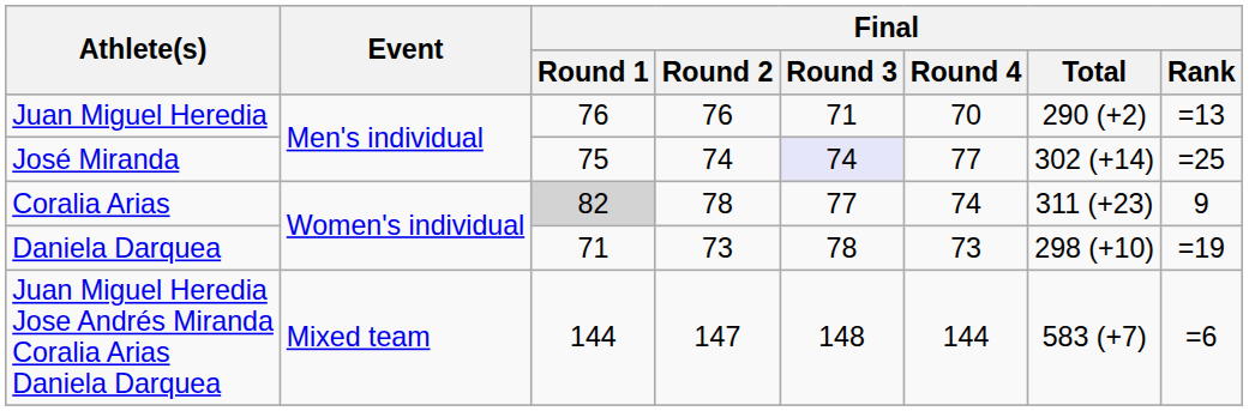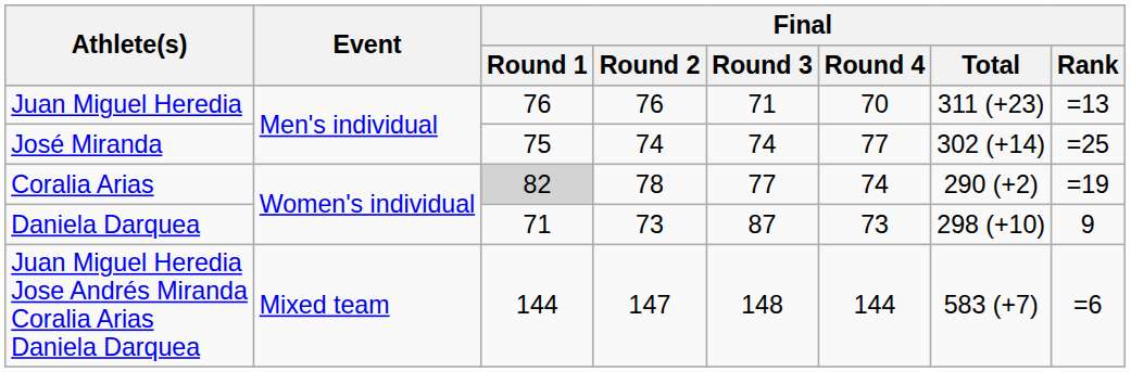 <table class="wikitable" border="1" style="font-size:90%; text-align:center">
 <tr>
 <th rowspan=2>Athlete(s)</th>
 <th rowspan=2>Event</th>
 <th colspan=6>Final</th>
 </tr>
 <tr>
 <th>Round 1</th>
 <th>Round 2</th>
 <th>Round 3</th>
 <th>Round 4</th>
 <th>Total</th>
 <th>Rank</th>
 </tr>
 <tr>
 <td align=left><a href='#'>Juan Miguel Heredia</a></td>
 <td align=left rowspan=2><a href='#'>Men's individual</a></td>
 <td>76</td>
 <td>76</td>
 <td>71</td>
 <td>70</td>
-<td>290 (+2)</td>
+<td>311 (+23)</td>
 <td>=13</td>
 </tr>
 <tr>
 <td align=left><a href='#'>José Miranda</a></td>
 <td>75</td>
 <td>74</td>
-<td style="background: lavender;">74</td>
+<td>74</td>
 <td>77</td>
 <td>302 (+14)</td>
 <td>=25</td>
 </tr>
 <tr>
 <td align=left><a href='#'>Coralia Arias</a></td>
 <td align=left rowspan=2><a href='#'>Women's individual</a></td>
 <td style="background: lightgrey;">82</td>
 <td>78</td>
 <td>77</td>
 <td>74</td>
-<td>311 (+23)</td>
-<td>9</td>
+<td>290 (+2)</td>
+<td>=19</td>
 </tr>
 <tr>
 <td align=left><a href='#'>Daniela Darquea</a></td>
 <td>71</td>
 <td>73</td>
-<td>78</td>
+<td>87</td>
 <td>73</td>
 <td>298 (+10)</td>
-<td>=19</td>
+<td>9</td>
 </tr>
 <tr>
 <td align=left><a href='#'>Juan Miguel Heredia</a><br><a href='#'>Jose Andrés Miranda</a><br><a href='#'>Coralia Arias</a><br><a href='#'>Daniela Darquea</a></td>
 <td align=left><a href='#'>Mixed team</a></td>
 <td>144</td>
 <td>147</td>
 <td>148</td>
 <td>144</td>
 <td>583 (+7)</td>
 <td>=6</td>
 </tr>
 </table>
